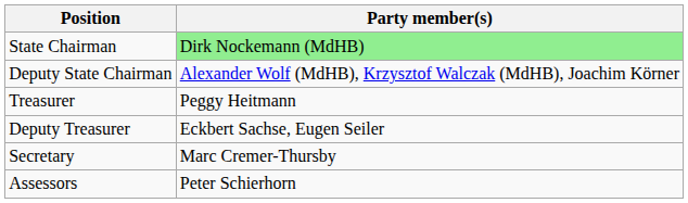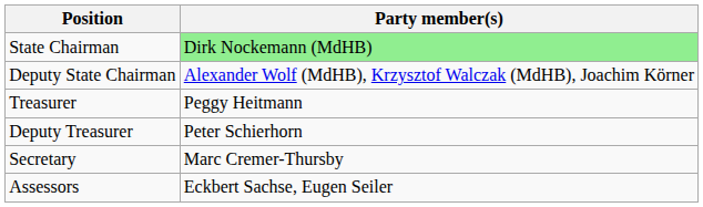 <table class="wikitable">
 <tr>
 <th>Position</th>
 <th>Party member(s)</th>
 </tr>
 <tr>
 <td>State Chairman</td>
 <td style="background: lightgreen;">Dirk Nockemann (MdHB)</td>
 </tr>
 <tr>
 <td>Deputy State Chairman</td>
 <td><a href='#'>Alexander Wolf</a> (MdHB), <a href='#'>Krzysztof Walczak</a> (MdHB), Joachim Körner</td>
 </tr>
 <tr>
 <td>Treasurer</td>
 <td>Peggy Heitmann</td>
 </tr>
 <tr>
 <td>Deputy Treasurer</td>
-<td>Eckbert Sachse, Eugen Seiler</td>
+<td>Peter Schierhorn</td>
 </tr>
 <tr>
 <td>Secretary</td>
 <td>Marc Cremer-Thursby</td>
 </tr>
 <tr>
 <td>Assessors</td>
-<td>Peter Schierhorn</td>
+<td>Eckbert Sachse, Eugen Seiler</td>
 </tr>
 </table>
